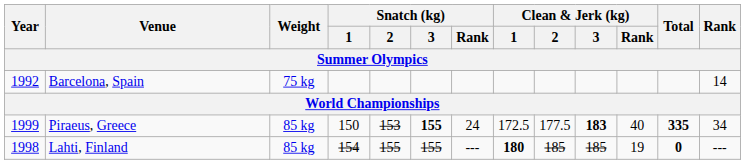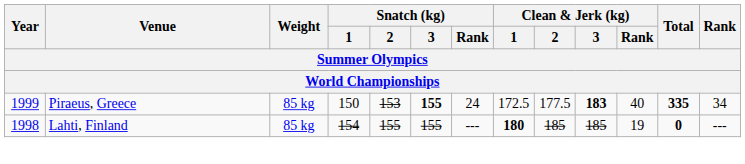 <table class = "wikitable" style="text-align:center;">
 <tr>
 <th rowspan=2 width=40>Year</th>
 <th rowspan=2 width=250>Venue</th>
 <th rowspan=2 width=60>Weight</th>
 <th colspan=4>Snatch (kg)</th>
 <th colspan=4>Clean & Jerk (kg)</th>
 <th rowspan=2 width=40>Total</th>
 <th rowspan=2 width=40>Rank</th>
 </tr>
 <tr>
 <th width=40>1</th>
 <th width=40>2</th>
 <th width=40>3</th>
 <th width=40>Rank</th>
 <th width=40>1</th>
 <th width=40>2</th>
 <th width=40>3</th>
 <th width=40>Rank</th>
 </tr>
 <tr>
 <th colspan=13><a href='#'>Summer Olympics</a></th>
-</tr>
-<tr>
-<td><a href='#'>1992</a></td>
-<td align=left> <a href='#'>Barcelona</a>, <a href='#'>Spain</a></td>
-<td><a href='#'>75 kg</a></td>
-<td></td>
-<td></td>
-<td></td>
-<td></td>
-<td></td>
-<td></td>
-<td></td>
-<td></td>
-<td></td>
-<td>14</td>
 </tr>
 <tr>
 <th colspan=13><a href='#'>World Championships</a></th>
 </tr>
 <tr>
 <td><a href='#'>1999</a></td>
 <td align=left> <a href='#'>Piraeus</a>, <a href='#'>Greece</a></td>
 <td><a href='#'>85 kg</a></td>
 <td>150</td>
 <td><s>153</s></td>
 <td><strong>155</strong></td>
 <td>24</td>
 <td>172.5</td>
 <td>177.5</td>
 <td><strong>183</strong></td>
 <td>40</td>
 <td><strong>335</strong></td>
 <td>34</td>
 </tr>
 <tr>
 <td><a href='#'>1998</a></td>
 <td align=left> <a href='#'>Lahti</a>, <a href='#'>Finland</a></td>
 <td><a href='#'>85 kg</a></td>
 <td><s>154</s></td>
 <td><s>155</s></td>
 <td><s>155</s></td>
 <td>---</td>
 <td><strong>180</strong></td>
 <td><s>185</s></td>
 <td><s>185</s></td>
 <td>19</td>
 <td><strong>0</strong></td>
 <td>---</td>
 </tr>
 </table>
